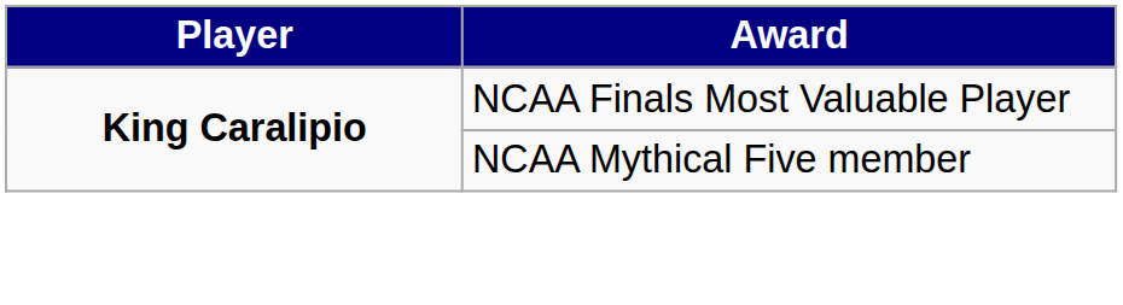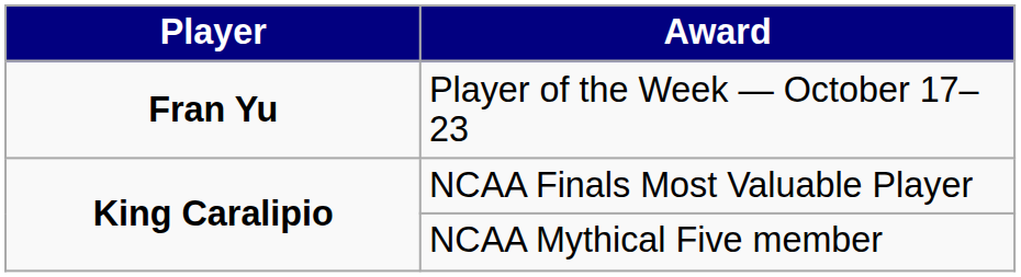 <table class="wikitable" style="text-align: left">
 <tr>
 <th style="color: white; background-color: #020080; width:180px">Player</th>
 <th style="color: white; background-color: #020080; width:260px">Award</th>
+</tr>
+<tr>
+<td style="text-align:center;"><strong>Fran Yu</strong></td>
+<td>Player of the Week — October 17–23</td>
 </tr>
 <tr>
 <td rowspan="2" style="text-align:center;"><strong>King Caralipio</strong></td>
 <td>NCAA Finals Most Valuable Player</td>
 </tr>
 <tr>
 <td>NCAA Mythical Five member</td>
 </tr>
 </table>
